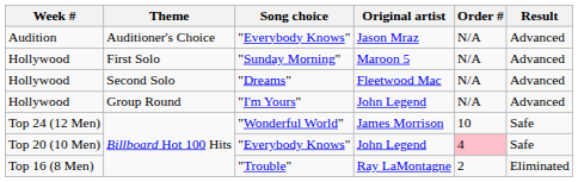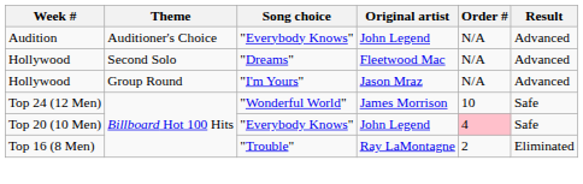 <table class="wikitable">
 <tr>
 <th>Week #</th>
 <th>Theme</th>
 <th>Song choice</th>
 <th>Original artist</th>
 <th>Order #</th>
 <th>Result</th>
 </tr>
 <tr>
 <td>Audition</td>
 <td>Auditioner's Choice</td>
 <td>"<a href='#'>Everybody Knows</a>"</td>
-<td><a href='#'>Jason Mraz</a></td>
-<td>N/A</td>
-<td>Advanced</td>
-</tr>
-<tr>
-<td>Hollywood</td>
-<td>First Solo</td>
-<td>"<a href='#'>Sunday Morning</a>"</td>
-<td><a href='#'>Maroon 5</a></td>
+<td><a href='#'>John Legend</a></td>
 <td>N/A</td>
 <td>Advanced</td>
 </tr>
 <tr>
 <td>Hollywood</td>
 <td>Second Solo</td>
 <td>"<a href='#'>Dreams</a>"</td>
 <td><a href='#'>Fleetwood Mac</a></td>
 <td>N/A</td>
 <td>Advanced</td>
 </tr>
 <tr>
 <td>Hollywood</td>
 <td>Group Round</td>
 <td>"<a href='#'>I'm Yours</a>"</td>
-<td><a href='#'>John Legend</a></td>
+<td><a href='#'>Jason Mraz</a></td>
 <td>N/A</td>
 <td>Advanced</td>
 </tr>
 <tr>
 <td>Top 24 (12 Men)</td>
 <td rowspan="3"><a href='#'><em>Billboard</em> Hot 100</a> Hits</td>
 <td>"<a href='#'>Wonderful World</a>"</td>
 <td><a href='#'>James Morrison</a></td>
 <td>10</td>
 <td>Safe</td>
 </tr>
 <tr>
 <td>Top 20 (10 Men)</td>
 <td>"<a href='#'>Everybody Knows</a>"</td>
 <td><a href='#'>John Legend</a></td>
 <td style="background: pink;">4</td>
 <td>Safe</td>
 </tr>
 <tr>
 <td>Top 16 (8 Men)</td>
 <td>"<a href='#'>Trouble</a>"</td>
 <td><a href='#'>Ray LaMontagne</a></td>
 <td>2</td>
 <td>Eliminated</td>
 </tr>
 </table>
